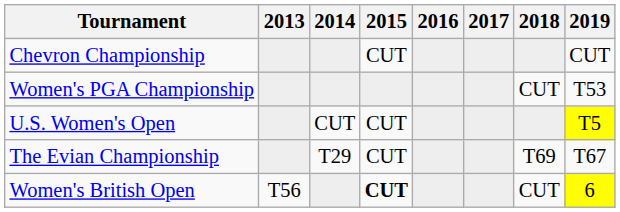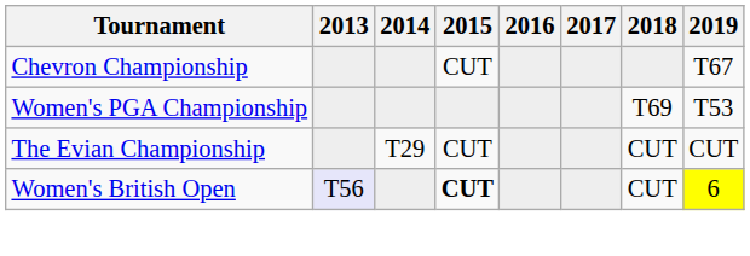 <table class="wikitable" style="font-size:95%;text-align:center;">
 <tr>
 <th>Tournament</th>
 <th>2013</th>
 <th>2014</th>
 <th>2015</th>
 <th>2016</th>
 <th>2017</th>
 <th>2018</th>
 <th>2019</th>
 </tr>
 <tr>
 <td align=left><a href='#'>Chevron Championship</a></td>
 <td style="background:#eeeeee;"></td>
 <td style="background:#eeeeee;"></td>
 <td>CUT</td>
 <td style="background:#eeeeee;"></td>
 <td style="background:#eeeeee;"></td>
 <td style="background:#eeeeee;"></td>
-<td>CUT</td>
+<td>T67</td>
 </tr>
 <tr>
 <td align=left><a href='#'>Women's PGA Championship</a></td>
 <td style="background:#eeeeee;"></td>
 <td style="background:#eeeeee;"></td>
 <td style="background:#eeeeee;"></td>
 <td style="background:#eeeeee;"></td>
 <td style="background:#eeeeee;"></td>
-<td>CUT</td>
+<td>T69</td>
 <td>T53</td>
-</tr>
-<tr>
-<td align=left><a href='#'>U.S. Women's Open</a></td>
-<td style="background:#eeeeee;"></td>
-<td>CUT</td>
-<td>CUT</td>
-<td style="background:#eeeeee;"></td>
-<td style="background:#eeeeee;"></td>
-<td style="background:#eeeeee;"></td>
-<td style="background:yellow;">T5</td>
 </tr>
 <tr>
 <td align=left><a href='#'>The Evian Championship</a></td>
 <td style="background:#eeeeee;"></td>
 <td>T29</td>
 <td>CUT</td>
 <td style="background:#eeeeee;"></td>
 <td style="background:#eeeeee;"></td>
-<td>T69</td>
-<td>T67</td>
+<td>CUT</td>
+<td>CUT</td>
 </tr>
 <tr>
 <td align=left><a href='#'>Women's British Open</a></td>
-<td>T56</td>
+<td style="background: lavender;">T56</td>
 <td style="background:#eeeeee;"></td>
 <td><strong>CUT</strong></td>
 <td style="background:#eeeeee;"></td>
 <td style="background:#eeeeee;"></td>
 <td>CUT</td>
 <td style="background:yellow;">6</td>
 </tr>
 </table>
